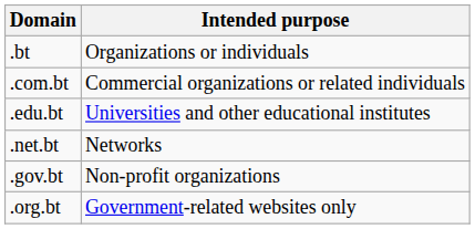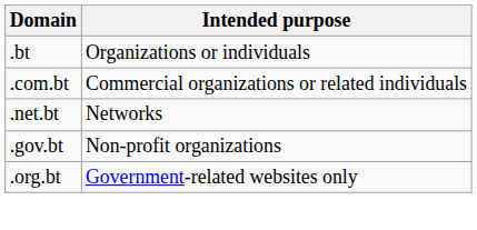 <table class="wikitable">
 <tr>
 <th>Domain</th>
 <th>Intended purpose</th>
 </tr>
 <tr>
 <td>.bt</td>
 <td>Organizations or individuals</td>
 </tr>
 <tr>
 <td>.com.bt</td>
 <td>Commercial organizations or related individuals</td>
 </tr>
 <tr>
-<td>.edu.bt</td>
-<td><a href='#'>Universities</a> and other educational institutes</td>
-</tr>
-<tr>
 <td>.net.bt</td>
 <td>Networks</td>
 </tr>
 <tr>
 <td>.gov.bt</td>
 <td>Non-profit organizations</td>
 </tr>
 <tr>
 <td>.org.bt</td>
 <td><a href='#'>Government</a>-related websites only</td>
 </tr>
 </table>
